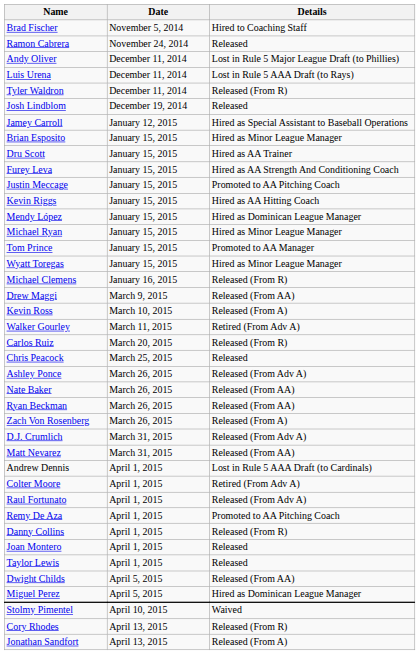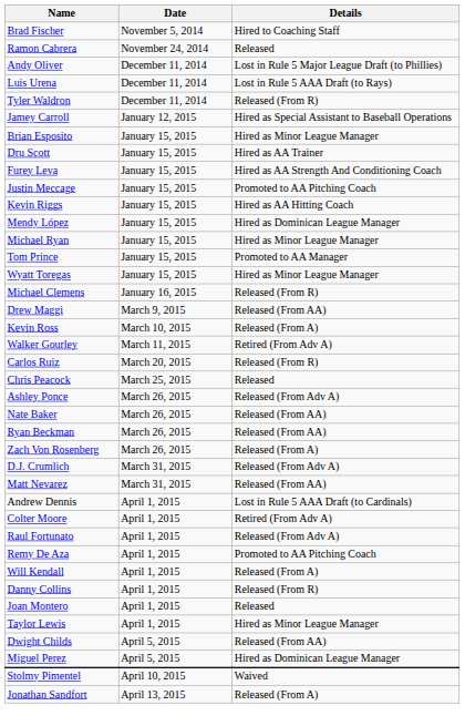 <table class="wikitable" style="width:75%;">
 <tr style="text-align:center; background:#ddd;">
 <th style="width:25%;">Name</th>
 <th style="width:25%;">Date</th>
 <th style="width:50%;">Details</th>
 </tr>
 <tr>
 <td><a href='#'>Brad Fischer</a></td>
 <td>November 5, 2014</td>
 <td>Hired to Coaching Staff</td>
 </tr>
 <tr>
 <td><a href='#'>Ramon Cabrera</a></td>
 <td>November 24, 2014</td>
 <td>Released</td>
 </tr>
 <tr>
 <td><a href='#'>Andy Oliver</a></td>
 <td>December 11, 2014</td>
 <td>Lost in Rule 5 Major League Draft (to Phillies)</td>
 </tr>
 <tr>
 <td><a href='#'>Luis Urena</a></td>
 <td>December 11, 2014</td>
 <td>Lost in Rule 5 AAA Draft (to Rays)</td>
 </tr>
 <tr>
 <td><a href='#'>Tyler Waldron</a></td>
 <td>December 11, 2014</td>
 <td>Released (From R)</td>
-</tr>
-<tr>
-<td><a href='#'>Josh Lindblom</a></td>
-<td>December 19, 2014</td>
-<td>Released</td>
 </tr>
 <tr>
 <td><a href='#'>Jamey Carroll</a></td>
 <td>January 12, 2015</td>
 <td>Hired as Special Assistant to Baseball Operations</td>
 </tr>
 <tr>
 <td><a href='#'>Brian Esposito</a></td>
 <td>January 15, 2015</td>
 <td>Hired as Minor League Manager</td>
 </tr>
 <tr>
 <td><a href='#'>Dru Scott</a></td>
 <td>January 15, 2015</td>
 <td>Hired as AA Trainer</td>
 </tr>
 <tr>
 <td><a href='#'>Furey Leva</a></td>
 <td>January 15, 2015</td>
 <td>Hired as AA Strength And Conditioning Coach</td>
 </tr>
 <tr>
 <td><a href='#'>Justin Meccage</a></td>
 <td>January 15, 2015</td>
 <td>Promoted to AA Pitching Coach</td>
 </tr>
 <tr>
 <td><a href='#'>Kevin Riggs</a></td>
 <td>January 15, 2015</td>
 <td>Hired as AA Hitting Coach</td>
 </tr>
 <tr>
 <td><a href='#'>Mendy López</a></td>
 <td>January 15, 2015</td>
 <td>Hired as Dominican League Manager</td>
 </tr>
 <tr>
 <td><a href='#'>Michael Ryan</a></td>
 <td>January 15, 2015</td>
 <td>Hired as Minor League Manager</td>
 </tr>
 <tr>
 <td><a href='#'>Tom Prince</a></td>
 <td>January 15, 2015</td>
 <td>Promoted to AA Manager</td>
 </tr>
 <tr>
 <td><a href='#'>Wyatt Toregas</a></td>
 <td>January 15, 2015</td>
 <td>Hired as Minor League Manager</td>
 </tr>
 <tr>
 <td><a href='#'>Michael Clemens</a></td>
 <td>January 16, 2015</td>
 <td>Released (From R)</td>
 </tr>
 <tr>
 <td><a href='#'>Drew Maggi</a></td>
 <td>March 9, 2015</td>
 <td>Released (From AA)</td>
 </tr>
 <tr>
 <td><a href='#'>Kevin Ross</a></td>
 <td>March 10, 2015</td>
 <td>Released (From A)</td>
 </tr>
 <tr>
 <td><a href='#'>Walker Gourley</a></td>
 <td>March 11, 2015</td>
 <td>Retired (From Adv A)</td>
 </tr>
 <tr>
 <td><a href='#'>Carlos Ruiz</a></td>
 <td>March 20, 2015</td>
 <td>Released (From R)</td>
 </tr>
 <tr>
 <td><a href='#'>Chris Peacock</a></td>
 <td>March 25, 2015</td>
 <td>Released</td>
 </tr>
 <tr>
 <td><a href='#'>Ashley Ponce</a></td>
 <td>March 26, 2015</td>
 <td>Released (From Adv A)</td>
 </tr>
 <tr>
 <td><a href='#'>Nate Baker</a></td>
 <td>March 26, 2015</td>
 <td>Released (From AA)</td>
 </tr>
 <tr>
 <td><a href='#'>Ryan Beckman</a></td>
 <td>March 26, 2015</td>
 <td>Released (From AA)</td>
 </tr>
 <tr>
 <td><a href='#'>Zach Von Rosenberg</a></td>
 <td>March 26, 2015</td>
 <td>Released (From A)</td>
 </tr>
 <tr>
 <td><a href='#'>D.J. Crumlich</a></td>
 <td>March 31, 2015</td>
 <td>Released (From Adv A)</td>
 </tr>
 <tr>
 <td><a href='#'>Matt Nevarez</a></td>
 <td>March 31, 2015</td>
 <td>Released (From AA)</td>
 </tr>
 <tr>
 <td>Andrew Dennis</td>
 <td>April 1, 2015</td>
 <td>Lost in Rule 5 AAA Draft (to Cardinals)</td>
 </tr>
 <tr>
 <td><a href='#'>Colter Moore</a></td>
 <td>April 1, 2015</td>
 <td>Retired (From Adv A)</td>
 </tr>
 <tr>
 <td><a href='#'>Raul Fortunato</a></td>
 <td>April 1, 2015</td>
 <td>Released (From Adv A)</td>
 </tr>
 <tr>
 <td><a href='#'>Remy De Aza</a></td>
 <td>April 1, 2015</td>
 <td>Promoted to AA Pitching Coach</td>
 </tr>
 <tr>
+<td><a href='#'>Will Kendall</a></td>
+<td>April 1, 2015</td>
+<td>Released (From A)</td>
+</tr>
+<tr>
 <td><a href='#'>Danny Collins</a></td>
 <td>April 1, 2015</td>
 <td>Released (From R)</td>
 </tr>
 <tr>
 <td><a href='#'>Joan Montero</a></td>
 <td>April 1, 2015</td>
 <td>Released</td>
 </tr>
 <tr>
 <td><a href='#'>Taylor Lewis</a></td>
 <td>April 1, 2015</td>
-<td>Released</td>
+<td>Hired as Minor League Manager</td>
 </tr>
 <tr>
 <td><a href='#'>Dwight Childs</a></td>
 <td>April 5, 2015</td>
 <td>Released (From AA)</td>
 </tr>
 <tr>
 <td><a href='#'>Miguel Perez</a></td>
 <td>April 5, 2015</td>
 <td>Hired as Dominican League Manager</td>
 </tr>
 <tr style="border-top:2px solid #000000;">
 <td><a href='#'>Stolmy Pimentel</a></td>
 <td>April 10, 2015</td>
 <td>Waived</td>
 </tr>
 <tr>
-<td><a href='#'>Cory Rhodes</a></td>
-<td>April 13, 2015</td>
-<td>Released (From R)</td>
-</tr>
-<tr>
 <td><a href='#'>Jonathan Sandfort</a></td>
 <td>April 13, 2015</td>
 <td>Released (From A)</td>
 </tr>
 </table>
